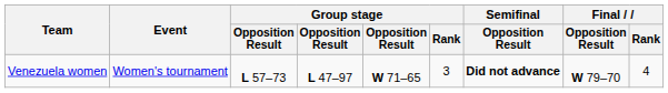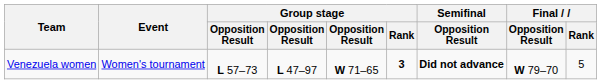 <table class=wikitable style=font-size:90%;text-align:center>
 <tr>
 <th rowspan=2>Team</th>
 <th rowspan=2>Event</th>
 <th colspan=4>Group stage</th>
 <th>Semifinal</th>
 <th colspan=2>Final /  / </th>
 </tr>
 <tr style=font-size:95%>
 <th>Opposition<br>Result</th>
 <th>Opposition<br>Result</th>
 <th>Opposition<br>Result</th>
 <th>Rank</th>
 <th>Opposition<br>Result</th>
 <th>Opposition<br>Result</th>
 <th>Rank</th>
 </tr>
 <tr>
 <td align=left><a href='#'>Venezuela women</a></td>
 <td align=left><a href='#'>Women's tournament</a></td>
 <td><br><strong>L</strong> 57–73</td>
 <td><br><strong>L</strong> 47–97</td>
 <td><br><strong>W</strong> 71–65</td>
-<td>3</td>
+<td><strong>3</strong></td>
 <td><strong>Did not advance</strong></td>
 <td><br><strong>W</strong> 79–70</td>
-<td>4</td>
+<td>5</td>
 </tr>
 </table>
